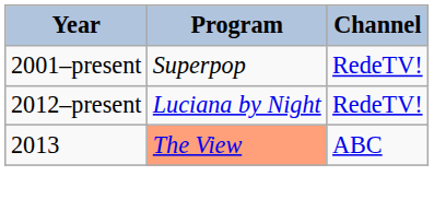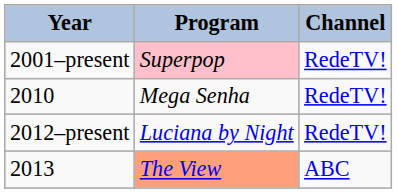 <table class="wikitable" style="font-size:90%;" ;>
 <tr style="text-align:center;">
 <th style="background:#B0C4DE;">Year</th>
 <th style="background:#B0C4DE;">Program</th>
 <th style="background:#B0C4DE;">Channel</th>
 </tr>
 <tr>
 <td>2001–present</td>
-<td><em>Superpop</em></td>
+<td style="background: pink;"><em>Superpop</em></td>
+<td><a href='#'>RedeTV!</a></td>
+</tr>
+<tr>
+<td>2010</td>
+<td><em>Mega Senha</em></td>
 <td><a href='#'>RedeTV!</a></td>
 </tr>
 <tr>
 <td>2012–present</td>
 <td><em><a href='#'>Luciana by Night</a></em></td>
 <td><a href='#'>RedeTV!</a></td>
 </tr>
 <tr>
 <td>2013</td>
 <td style="background: lightsalmon;"><em><a href='#'>The View</a></em></td>
 <td><a href='#'>ABC</a></td>
 </tr>
 </table>
